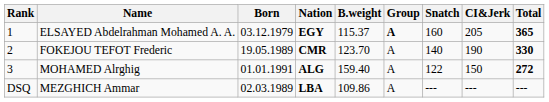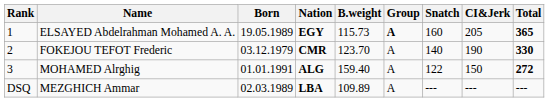 <table class="wikitable">
 <tr>
 <th>Rank</th>
 <th>Name</th>
 <th>Born</th>
 <th>Nation</th>
 <th>B.weight</th>
 <th>Group</th>
 <th>Snatch</th>
 <th>CI&Jerk</th>
 <th>Total</th>
 </tr>
 <tr>
 <td>1</td>
 <td>ELSAYED Abdelrahman Mohamed A. A.</td>
-<td>03.12.1979</td>
+<td>19.05.1989</td>
 <td><strong>EGY</strong></td>
-<td>115.37</td>
+<td>115.73</td>
 <td><strong>A</strong></td>
 <td>160</td>
 <td>205</td>
 <td><strong>365</strong></td>
 </tr>
 <tr>
 <td>2</td>
 <td>FOKEJOU TEFOT Frederic</td>
-<td>19.05.1989</td>
+<td>03.12.1979</td>
 <td><strong>CMR</strong></td>
 <td>123.70</td>
 <td>A</td>
 <td>140</td>
 <td>190</td>
 <td><strong>330</strong></td>
 </tr>
 <tr>
 <td>3</td>
 <td>MOHAMED Alrghig</td>
 <td>01.01.1991</td>
 <td><strong>ALG</strong></td>
 <td>159.40</td>
 <td>A</td>
 <td>122</td>
 <td>150</td>
 <td><strong>272</strong></td>
 </tr>
 <tr>
 <td>DSQ</td>
 <td>MEZGHICH Ammar</td>
 <td>02.03.1989</td>
 <td><strong>LBA</strong></td>
-<td>109.86</td>
+<td>109.89</td>
 <td>A</td>
 <td>---</td>
 <td>---</td>
 <td>---</td>
 </tr>
 </table>
